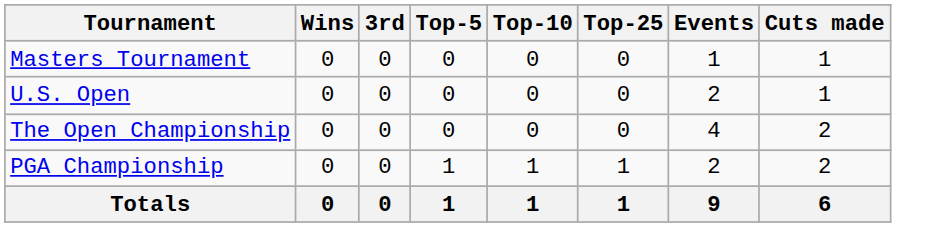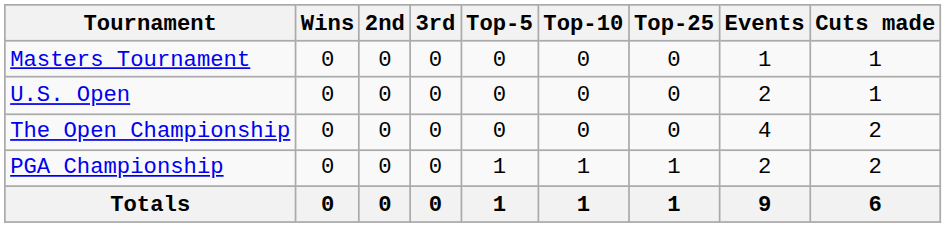 <table class=wikitable style=text-align:center>
 <tr>
 <th>Tournament</th>
 <th>Wins</th>
+<th>2nd</th>
 <th>3rd</th>
 <th>Top-5</th>
 <th>Top-10</th>
 <th>Top-25</th>
 <th>Events</th>
 <th>Cuts made</th>
 </tr>
 <tr>
 <td align=left><a href='#'>Masters Tournament</a></td>
+<td>0</td>
 <td>0</td>
 <td>0</td>
 <td>0</td>
 <td>0</td>
 <td>0</td>
 <td>1</td>
 <td>1</td>
 </tr>
 <tr>
 <td align=left><a href='#'>U.S. Open</a></td>
 <td>0</td>
 <td>0</td>
 <td>0</td>
 <td>0</td>
 <td>0</td>
+<td>0</td>
 <td>2</td>
 <td>1</td>
 </tr>
 <tr>
 <td align=left><a href='#'>The Open Championship</a></td>
+<td>0</td>
 <td>0</td>
 <td>0</td>
 <td>0</td>
 <td>0</td>
 <td>0</td>
 <td>4</td>
 <td>2</td>
 </tr>
 <tr>
 <td align=left><a href='#'>PGA Championship</a></td>
 <td>0</td>
 <td>0</td>
+<td>0</td>
 <td>1</td>
 <td>1</td>
 <td>1</td>
 <td>2</td>
 <td>2</td>
 </tr>
 <tr>
 <th>Totals</th>
 <th>0</th>
 <th>0</th>
+<th>0</th>
 <th>1</th>
 <th>1</th>
 <th>1</th>
 <th>9</th>
 <th>6</th>
 </tr>
 </table>
